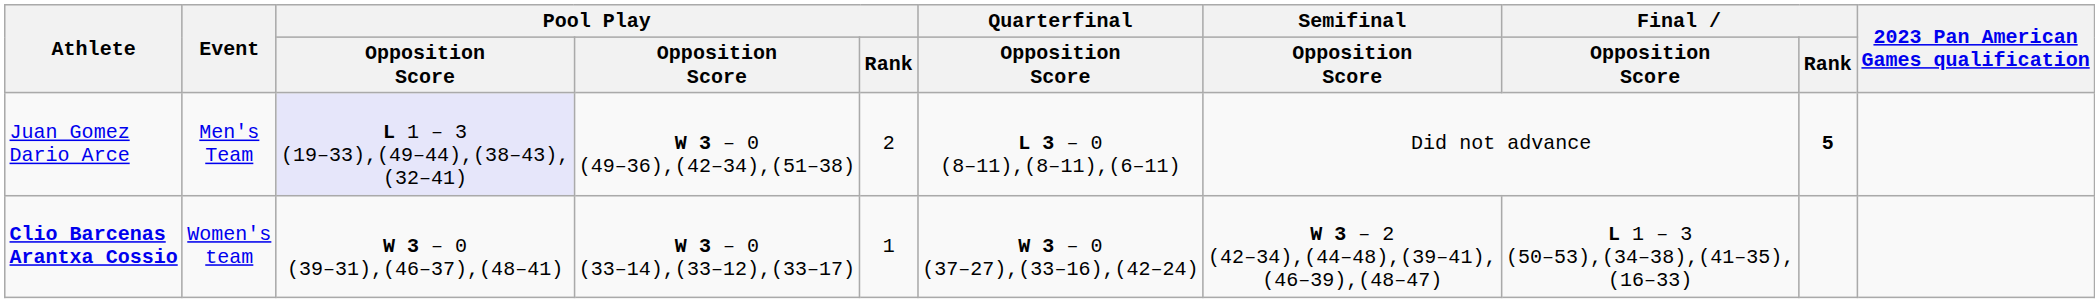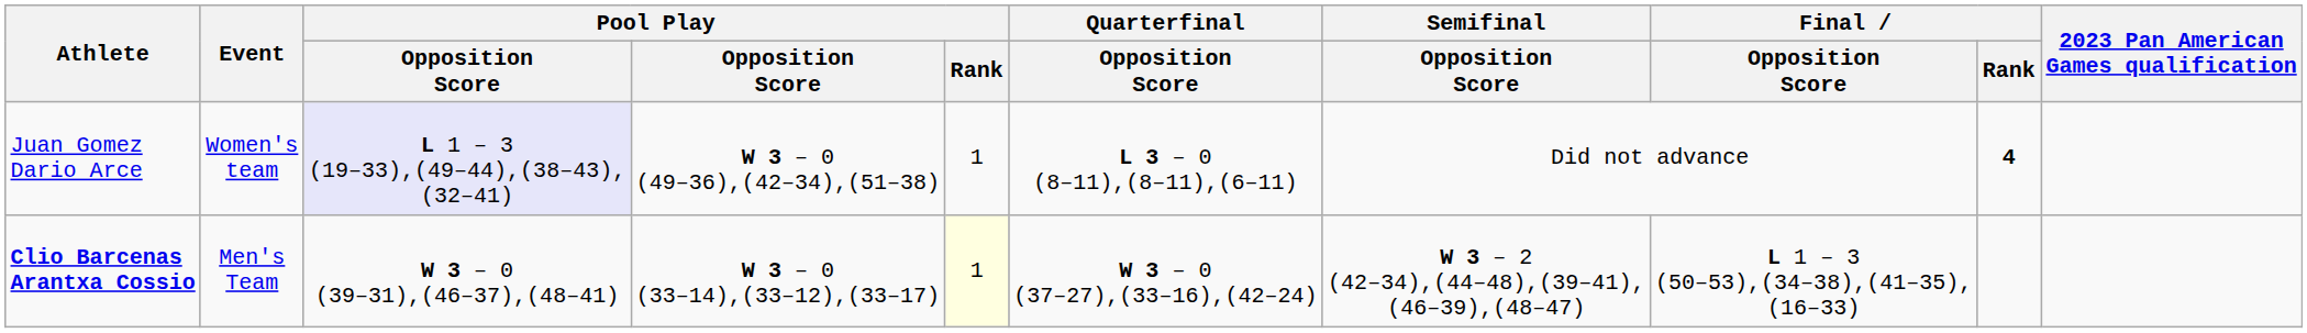 <table class="wikitable">
 <tr>
 <th rowspan="2">Athlete</th>
 <th rowspan="2">Event</th>
 <th colspan="3">Pool Play</th>
 <th>Quarterfinal</th>
 <th>Semifinal</th>
 <th colspan="2">Final / </th>
 <th style="white-space: nowrap;" rowspan="2"><a href='#'>2023 Pan American <br> Games qualification</a></th>
 </tr>
 <tr>
 <th>Opposition<br>Score</th>
 <th>Opposition<br>Score</th>
 <th>Rank</th>
 <th>Opposition<br>Score</th>
 <th>Opposition<br>Score</th>
 <th>Opposition<br>Score</th>
 <th>Rank</th>
 </tr>
 <tr align="center">
 <td style="white-space: nowrap;" align="left"><a href='#'>Juan Gomez</a><br><a href='#'>Dario Arce</a></td>
-<td><a href='#'>Men's Team</a></td>
+<td><a href='#'>Women's team</a></td>
 <td style="background: lavender; white-space: nowrap;"><br><strong>L</strong> 1 – 3<br>(19–33),(49–44),(38–43),<br>(32–41)</td>
 <td style="white-space: nowrap;"><br><strong>W</strong> <strong>3</strong> – 0<br>(49–36),(42–34),(51–38)</td>
-<td>2</td>
+<td>1</td>
 <td><br><strong>L</strong> <strong>3</strong> – 0<br>(8–11),(8–11),(6–11)</td>
 <td colspan="2">Did not advance</td>
-<td><strong>5</strong></td>
+<td><strong>4</strong></td>
 <td></td>
 </tr>
 <tr align="center">
 <td style="white-space: nowrap;" align="left"><strong><a href='#'>Clio Barcenas</a><br><a href='#'>Arantxa Cossio</a></strong></td>
-<td><a href='#'>Women's team</a></td>
+<td><a href='#'>Men's Team</a></td>
 <td><br><strong>W</strong> <strong>3</strong> – 0<br>(39–31),(46–37),(48–41)</td>
 <td style="white-space: nowrap;"><br><strong>W</strong> <strong>3</strong> – 0<br>(33–14),(33–12),(33–17)</td>
-<td data-sort-value="" style="vertical-align:middle; text-align:center" class="table-na">1</td>
+<td data-sort-value="" style="background: lightyellow; vertical-align:middle; text-align:center" class="table-na">1</td>
 <td style="white-space: nowrap;"><br><strong>W 3</strong> – 0<br>(37–27),(33–16),(42–24)</td>
 <td style="white-space: nowrap;"><br><strong>W 3</strong> – 2<br>(42–34),(44–48),(39–41),<br>(46–39),(48–47)</td>
 <td style="white-space: nowrap;"><br><strong>L</strong> 1 – 3<br>(50–53),(34–38),(41–35),<br>(16–33)</td>
 <td></td>
 <td></td>
 </tr>
 </table>
